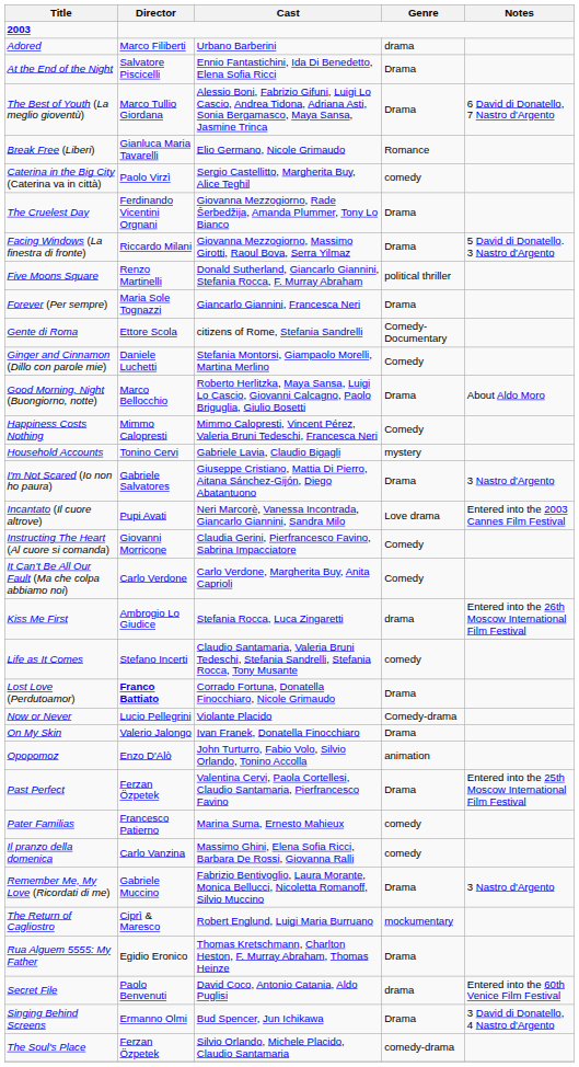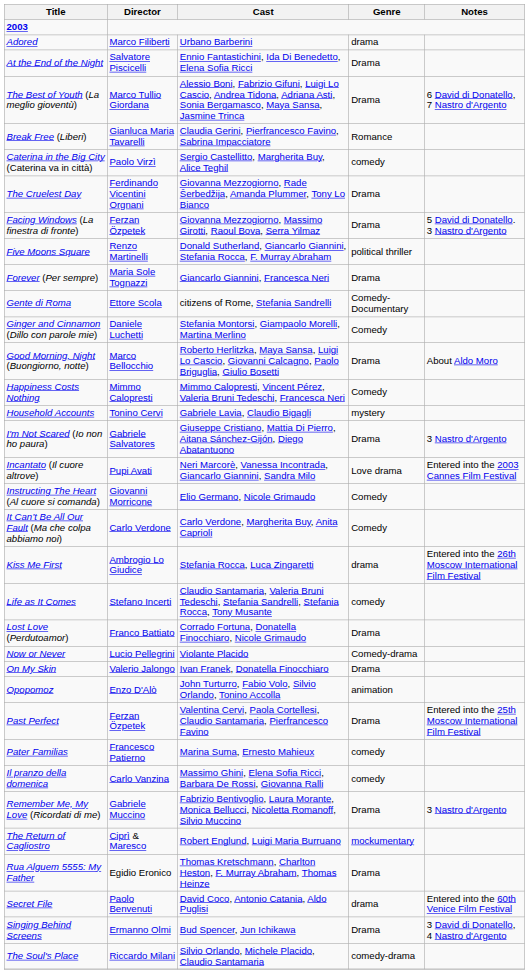 <table class="wikitable">
 <tr>
 <th>Title</th>
 <th>Director</th>
 <th>Cast</th>
 <th>Genre</th>
 <th>Notes</th>
 </tr>
 <tr>
 <td><strong><a href='#'>2003</a></strong></td>
 </tr>
 <tr>
 <td><em><a href='#'>Adored</a></em></td>
 <td><a href='#'>Marco Filiberti</a></td>
 <td><a href='#'>Urbano Barberini</a></td>
 <td>drama</td>
 <td></td>
 </tr>
 <tr>
 <td><em><a href='#'>At the End of the Night</a></em></td>
 <td><a href='#'>Salvatore Piscicelli</a></td>
 <td><a href='#'>Ennio Fantastichini</a>, <a href='#'>Ida Di Benedetto</a>, <a href='#'>Elena Sofia Ricci</a></td>
 <td>Drama</td>
 <td></td>
 </tr>
 <tr>
 <td><em><a href='#'>The Best of Youth</a></em> (<em>La meglio gioventù</em>)</td>
 <td><a href='#'>Marco Tullio Giordana</a></td>
 <td><a href='#'>Alessio Boni</a>, <a href='#'>Fabrizio Gifuni</a>, <a href='#'>Luigi Lo Cascio</a>, <a href='#'>Andrea Tidona</a>, <a href='#'>Adriana Asti</a>, <a href='#'>Sonia Bergamasco</a>, <a href='#'>Maya Sansa</a>, <a href='#'>Jasmine Trinca</a></td>
 <td>Drama</td>
 <td>6 <a href='#'>David di Donatello</a>, 7 <a href='#'>Nastro d'Argento</a></td>
 </tr>
 <tr>
 <td><em><a href='#'>Break Free</a></em> (<em>Liberi</em>)</td>
 <td><a href='#'>Gianluca Maria Tavarelli</a></td>
-<td><a href='#'>Elio Germano</a>, <a href='#'>Nicole Grimaudo</a></td>
+<td><a href='#'>Claudia Gerini</a>, <a href='#'>Pierfrancesco Favino</a>, <a href='#'>Sabrina Impacciatore</a></td>
 <td>Romance</td>
 <td></td>
 </tr>
 <tr>
 <td><em><a href='#'>Caterina in the Big City</a></em> (Caterina va in città)</td>
 <td><a href='#'>Paolo Virzì</a></td>
 <td><a href='#'>Sergio Castellitto</a>, <a href='#'>Margherita Buy</a>, <a href='#'>Alice Teghil</a></td>
 <td>comedy</td>
 <td></td>
 </tr>
 <tr>
 <td><em><a href='#'>The Cruelest Day</a></em></td>
 <td><a href='#'>Ferdinando Vicentini Orgnani</a></td>
 <td><a href='#'>Giovanna Mezzogiorno</a>, <a href='#'>Rade Šerbedžija</a>, <a href='#'>Amanda Plummer</a>, <a href='#'>Tony Lo Bianco</a></td>
 <td>Drama</td>
 <td></td>
 </tr>
 <tr>
 <td><em><a href='#'>Facing Windows</a></em> (<em>La finestra di fronte</em>)</td>
-<td><a href='#'>Riccardo Milani</a></td>
+<td><a href='#'>Ferzan Özpetek</a></td>
 <td><a href='#'>Giovanna Mezzogiorno</a>, <a href='#'>Massimo Girotti</a>, <a href='#'>Raoul Bova</a>, <a href='#'>Serra Yilmaz</a></td>
 <td>Drama</td>
 <td>5 <a href='#'>David di Donatello</a>. 3 <a href='#'>Nastro d'Argento</a></td>
 </tr>
 <tr>
 <td><em><a href='#'>Five Moons Square</a></em></td>
 <td><a href='#'>Renzo Martinelli</a></td>
 <td><a href='#'>Donald Sutherland</a>, <a href='#'>Giancarlo Giannini</a>, <a href='#'>Stefania Rocca</a>, <a href='#'>F. Murray Abraham</a></td>
 <td>political thriller</td>
 <td></td>
 </tr>
 <tr>
 <td><em><a href='#'>Forever</a></em> (<em>Per sempre</em>)</td>
 <td><a href='#'>Maria Sole Tognazzi</a></td>
 <td><a href='#'>Giancarlo Giannini</a>, <a href='#'>Francesca Neri</a></td>
 <td>Drama</td>
 <td></td>
 </tr>
 <tr>
 <td><em><a href='#'>Gente di Roma</a></em></td>
 <td><a href='#'>Ettore Scola</a></td>
 <td>citizens of Rome, <a href='#'>Stefania Sandrelli</a></td>
 <td>Comedy- Documentary</td>
 <td></td>
 </tr>
 <tr>
 <td><em><a href='#'>Ginger and Cinnamon</a></em> (<em>Dillo con parole mie</em>)</td>
 <td><a href='#'>Daniele Luchetti</a></td>
 <td><a href='#'>Stefania Montorsi</a>, <a href='#'>Giampaolo Morelli</a>, <a href='#'>Martina Merlino</a></td>
 <td>Comedy</td>
 <td></td>
 </tr>
 <tr>
 <td><em><a href='#'>Good Morning, Night</a></em> (<em>Buongiorno, notte</em>)</td>
 <td><a href='#'>Marco Bellocchio</a></td>
 <td><a href='#'>Roberto Herlitzka</a>, <a href='#'>Maya Sansa</a>, <a href='#'>Luigi Lo Cascio</a>, <a href='#'>Giovanni Calcagno</a>, <a href='#'>Paolo Briguglia</a>, <a href='#'>Giulio Bosetti</a></td>
 <td>Drama</td>
 <td>About <a href='#'>Aldo Moro</a></td>
 </tr>
 <tr>
 <td><em><a href='#'>Happiness Costs Nothing</a></em></td>
 <td><a href='#'>Mimmo Calopresti</a></td>
 <td><a href='#'>Mimmo Calopresti</a>, <a href='#'>Vincent Pérez</a>, <a href='#'>Valeria Bruni Tedeschi</a>, <a href='#'>Francesca Neri</a></td>
 <td>Comedy</td>
 <td></td>
 </tr>
 <tr>
 <td><em><a href='#'>Household Accounts</a></em></td>
 <td><a href='#'>Tonino Cervi</a></td>
 <td><a href='#'>Gabriele Lavia</a>, <a href='#'>Claudio Bigagli</a></td>
 <td>mystery</td>
 <td></td>
 </tr>
 <tr>
 <td><em><a href='#'>I'm Not Scared</a></em> (<em>Io non ho paura</em>)</td>
 <td><a href='#'>Gabriele Salvatores</a></td>
 <td><a href='#'>Giuseppe Cristiano</a>, <a href='#'>Mattia Di Pierro</a>, <a href='#'>Aitana Sánchez-Gijón</a>, <a href='#'>Diego Abatantuono</a></td>
 <td>Drama</td>
 <td>3 <a href='#'>Nastro d'Argento</a></td>
 </tr>
 <tr>
 <td><em><a href='#'>Incantato</a></em> (<em>Il cuore altrove</em>)</td>
 <td><a href='#'>Pupi Avati</a></td>
 <td><a href='#'>Neri Marcorè</a>, <a href='#'>Vanessa Incontrada</a>, <a href='#'>Giancarlo Giannini</a>, <a href='#'>Sandra Milo</a></td>
 <td>Love drama</td>
 <td>Entered into the <a href='#'>2003 Cannes Film Festival</a></td>
 </tr>
 <tr>
 <td><em><a href='#'>Instructing The Heart</a></em> (<em>Al cuore si comanda</em>)</td>
 <td><a href='#'>Giovanni Morricone</a></td>
-<td><a href='#'>Claudia Gerini</a>, <a href='#'>Pierfrancesco Favino</a>, <a href='#'>Sabrina Impacciatore</a></td>
+<td><a href='#'>Elio Germano</a>, <a href='#'>Nicole Grimaudo</a></td>
 <td>Comedy</td>
 <td></td>
 </tr>
 <tr>
 <td><em><a href='#'>It Can’t Be All Our Fault</a></em> (<em>Ma che colpa abbiamo noi</em>)</td>
 <td><a href='#'>Carlo Verdone</a></td>
 <td><a href='#'>Carlo Verdone</a>, <a href='#'>Margherita Buy</a>, <a href='#'>Anita Caprioli</a></td>
 <td>Comedy</td>
 <td></td>
 </tr>
 <tr>
 <td><em><a href='#'>Kiss Me First</a></em></td>
 <td><a href='#'>Ambrogio Lo Giudice</a></td>
 <td><a href='#'>Stefania Rocca</a>, <a href='#'>Luca Zingaretti</a></td>
 <td>drama</td>
 <td>Entered into the <a href='#'>26th Moscow International Film Festival</a></td>
 </tr>
 <tr>
 <td><em><a href='#'>Life as It Comes</a></em></td>
 <td><a href='#'>Stefano Incerti</a></td>
 <td><a href='#'>Claudio Santamaria</a>, <a href='#'>Valeria Bruni Tedeschi</a>, <a href='#'>Stefania Sandrelli</a>, <a href='#'>Stefania Rocca</a>, <a href='#'>Tony Musante</a></td>
 <td>comedy</td>
 <td></td>
 </tr>
 <tr>
 <td><em><a href='#'>Lost Love</a></em> (<em>Perdutoamor</em>)</td>
-<td><strong><a href='#'>Franco Battiato</a></strong></td>
+<td><a href='#'>Franco Battiato</a></td>
 <td><a href='#'>Corrado Fortuna</a>, <a href='#'>Donatella Finocchiaro</a>, <a href='#'>Nicole Grimaudo</a></td>
 <td>Drama</td>
 <td></td>
 </tr>
 <tr>
 <td><em><a href='#'>Now or Never</a></em></td>
 <td><a href='#'>Lucio Pellegrini</a></td>
 <td><a href='#'>Violante Placido</a></td>
 <td>Comedy-drama</td>
 <td></td>
 </tr>
 <tr>
 <td><em><a href='#'>On My Skin</a></em></td>
 <td><a href='#'>Valerio Jalongo</a></td>
 <td><a href='#'>Ivan Franek</a>, <a href='#'>Donatella Finocchiaro</a></td>
 <td>Drama</td>
 <td></td>
 </tr>
 <tr>
 <td><em><a href='#'>Opopomoz</a></em></td>
 <td><a href='#'>Enzo D'Alò</a></td>
 <td><a href='#'>John Turturro</a>, <a href='#'>Fabio Volo</a>, <a href='#'>Silvio Orlando</a>, <a href='#'>Tonino Accolla</a></td>
 <td>animation</td>
 <td></td>
 </tr>
 <tr>
 <td><em><a href='#'>Past Perfect</a></em></td>
 <td><a href='#'>Ferzan Özpetek</a></td>
 <td><a href='#'>Valentina Cervi</a>, <a href='#'>Paola Cortellesi</a>, <a href='#'>Claudio Santamaria</a>, <a href='#'>Pierfrancesco Favino</a></td>
 <td>Drama</td>
 <td>Entered into the <a href='#'>25th Moscow International Film Festival</a></td>
 </tr>
 <tr>
 <td><em><a href='#'>Pater Familias</a></em></td>
 <td><a href='#'>Francesco Patierno</a></td>
 <td><a href='#'>Marina Suma</a>, <a href='#'>Ernesto Mahieux</a></td>
 <td>comedy</td>
 <td></td>
 </tr>
 <tr>
 <td><em><a href='#'>Il pranzo della domenica</a></em></td>
 <td><a href='#'>Carlo Vanzina</a></td>
 <td><a href='#'>Massimo Ghini</a>, <a href='#'>Elena Sofia Ricci</a>, <a href='#'>Barbara De Rossi</a>, <a href='#'>Giovanna Ralli</a></td>
 <td>comedy</td>
 <td></td>
 </tr>
 <tr>
 <td><em><a href='#'>Remember Me, My Love</a></em>  (<em>Ricordati di me</em>)</td>
 <td><a href='#'>Gabriele Muccino</a></td>
 <td><a href='#'>Fabrizio Bentivoglio</a>, <a href='#'>Laura Morante</a>, <a href='#'>Monica Bellucci</a>, <a href='#'>Nicoletta Romanoff</a>, <a href='#'>Silvio Muccino</a></td>
 <td>Drama</td>
 <td>3 <a href='#'>Nastro d'Argento</a></td>
 </tr>
 <tr>
 <td><em><a href='#'>The Return of Cagliostro</a></em></td>
 <td><a href='#'>Ciprì</a> & <a href='#'>Maresco</a></td>
 <td><a href='#'>Robert Englund</a>, <a href='#'>Luigi Maria Burruano</a></td>
 <td><a href='#'>mockumentary</a></td>
 <td></td>
 </tr>
 <tr>
 <td><em><a href='#'>Rua Alguem 5555: My Father</a></em></td>
 <td>Egidio Eronico</td>
 <td><a href='#'>Thomas Kretschmann</a>, <a href='#'>Charlton Heston</a>, <a href='#'>F. Murray Abraham</a>, <a href='#'>Thomas Heinze</a></td>
 <td>Drama</td>
 <td></td>
 </tr>
 <tr>
 <td><em><a href='#'>Secret File</a></em></td>
 <td><a href='#'>Paolo Benvenuti</a></td>
 <td><a href='#'>David Coco</a>, <a href='#'>Antonio Catania</a>, <a href='#'>Aldo Puglisi</a></td>
 <td>drama</td>
 <td>Entered into the <a href='#'>60th Venice Film Festival</a></td>
 </tr>
 <tr>
 <td><em><a href='#'>Singing Behind Screens</a></em></td>
 <td><a href='#'>Ermanno Olmi</a></td>
 <td><a href='#'>Bud Spencer</a>, <a href='#'>Jun Ichikawa</a></td>
 <td>Drama</td>
 <td>3 <a href='#'>David di Donatello</a>, 4 <a href='#'>Nastro d'Argento</a></td>
 </tr>
 <tr>
 <td><em><a href='#'>The Soul's Place</a></em></td>
-<td><a href='#'>Ferzan Özpetek</a></td>
+<td><a href='#'>Riccardo Milani</a></td>
 <td><a href='#'>Silvio Orlando</a>, <a href='#'>Michele Placido</a>, <a href='#'>Claudio Santamaria</a></td>
 <td>comedy-drama</td>
 <td></td>
 </tr>
 <tr>
 </tr>
 </table>
